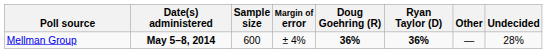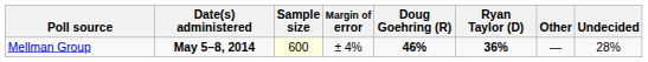 <table class="wikitable">
 <tr valign= bottom>
 <th style="width:190px;">Poll source</th>
 <th style="width:150px;">Date(s)<br>administered</th>
 <th class=small>Sample<br>size</th>
 <th class=small><small>Margin of</small><br>error</th>
 <th style="width:100px;">Doug<br>Goehring (R)</th>
 <th style="width:100px;">Ryan<br>Taylor (D)</th>
 <th style="width:40px;">Other</th>
 <th style="width:40px;">Undecided</th>
 </tr>
 <tr>
 <td><a href='#'>Mellman Group</a></td>
 <td align=center><strong>May 5–8, 2014</strong></td>
-<td align=center>600</td>
+<td align=center style="background: lightyellow;">600</td>
 <td align=center>± 4%</td>
-<td align=center><strong>36%</strong></td>
+<td align=center><strong>46%</strong></td>
 <td align=center><strong>36%</strong></td>
 <td align=center>—</td>
 <td align=center>28%</td>
 </tr>
 </table>
